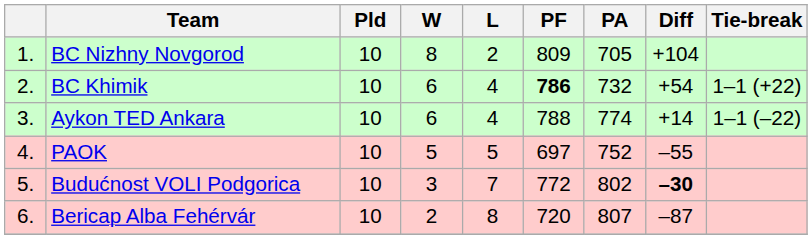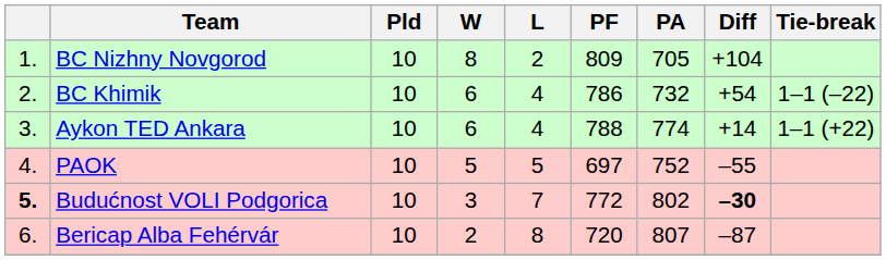 <table class="wikitable" style="text-align:center">
 <tr>
 <th width=25></th>
 <th width=220>Team</th>
 <th width=40>Pld</th>
 <th width=40>W</th>
 <th width=40>L</th>
 <th width=40>PF</th>
 <th width=40>PA</th>
 <th width=40>Diff</th>
 <th>Tie-break</th>
 </tr>
 <tr style="background:#ccffcc;">
 <td>1.</td>
 <td align=left> <a href='#'>BC Nizhny Novgorod</a></td>
 <td>10</td>
 <td>8</td>
 <td>2</td>
 <td>809</td>
 <td>705</td>
 <td>+104</td>
 <td></td>
 </tr>
 <tr style="background:#ccffcc;">
 <td>2.</td>
 <td align=left> <a href='#'>BC Khimik</a></td>
 <td>10</td>
 <td>6</td>
 <td>4</td>
-<td><strong>786</strong></td>
+<td>786</td>
 <td>732</td>
 <td>+54</td>
-<td>1–1 (+22)</td>
+<td>1–1 (–22)</td>
 </tr>
 <tr style="background:#ccffcc;">
 <td>3.</td>
 <td align=left> <a href='#'>Aykon TED Ankara</a></td>
 <td>10</td>
 <td>6</td>
 <td>4</td>
 <td>788</td>
 <td>774</td>
 <td>+14</td>
-<td>1–1 (–22)</td>
+<td>1–1 (+22)</td>
 </tr>
 <tr style="background:#ffcccc;">
 <td>4.</td>
 <td align=left> <a href='#'>PAOK</a></td>
 <td>10</td>
 <td>5</td>
 <td>5</td>
 <td>697</td>
 <td>752</td>
 <td>–55</td>
 <td></td>
 </tr>
 <tr style="background:#ffcccc;">
-<td>5.</td>
+<td><strong>5.</strong></td>
 <td align=left> <a href='#'>Budućnost VOLI Podgorica</a></td>
 <td>10</td>
 <td>3</td>
 <td>7</td>
 <td>772</td>
 <td>802</td>
 <td><strong>–30</strong></td>
 <td></td>
 </tr>
 <tr style="background:#ffcccc;">
 <td>6.</td>
 <td align=left> <a href='#'>Bericap Alba Fehérvár</a></td>
 <td>10</td>
 <td>2</td>
 <td>8</td>
 <td>720</td>
 <td>807</td>
 <td>–87</td>
 <td></td>
 </tr>
 <tr>
 </tr>
 </table>
